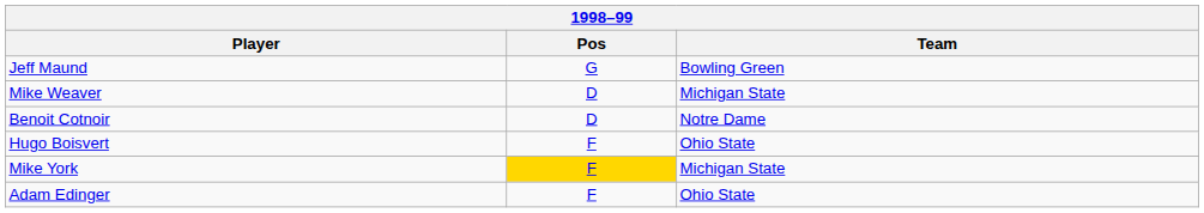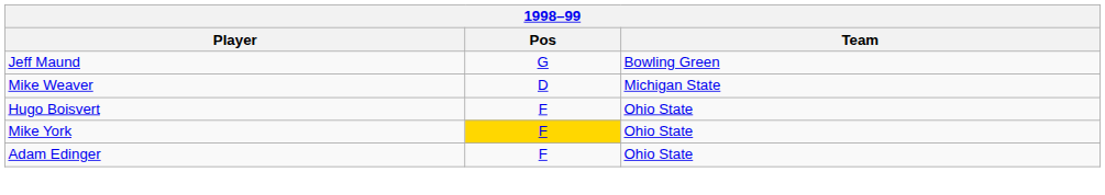 <table class="wikitable" width=95%>
 <tr>
 <th colspan=3><a href='#'>1998–99</a></th>
 </tr>
 <tr>
 <th>Player</th>
 <th>Pos</th>
 <th>Team</th>
 </tr>
 <tr>
 <td><a href='#'>Jeff Maund</a></td>
 <td style="text-align:center;"><a href='#'>G</a></td>
 <td><a href='#'>Bowling Green</a></td>
 </tr>
 <tr>
 <td><a href='#'>Mike Weaver</a></td>
 <td style="text-align:center;"><a href='#'>D</a></td>
 <td><a href='#'>Michigan State</a></td>
 </tr>
 <tr>
-<td><a href='#'>Benoit Cotnoir</a></td>
-<td style="text-align:center;"><a href='#'>D</a></td>
-<td><a href='#'>Notre Dame</a></td>
-</tr>
-<tr>
 <td><a href='#'>Hugo Boisvert</a></td>
 <td style="text-align:center;"><a href='#'>F</a></td>
 <td><a href='#'>Ohio State</a></td>
 </tr>
 <tr>
 <td><a href='#'>Mike York</a></td>
 <td style="background: gold; text-align:center;"><a href='#'>F</a></td>
-<td><a href='#'>Michigan State</a></td>
+<td><a href='#'>Ohio State</a></td>
 </tr>
 <tr>
 <td><a href='#'>Adam Edinger</a></td>
 <td style="text-align:center;"><a href='#'>F</a></td>
 <td><a href='#'>Ohio State</a></td>
 </tr>
 </table>
